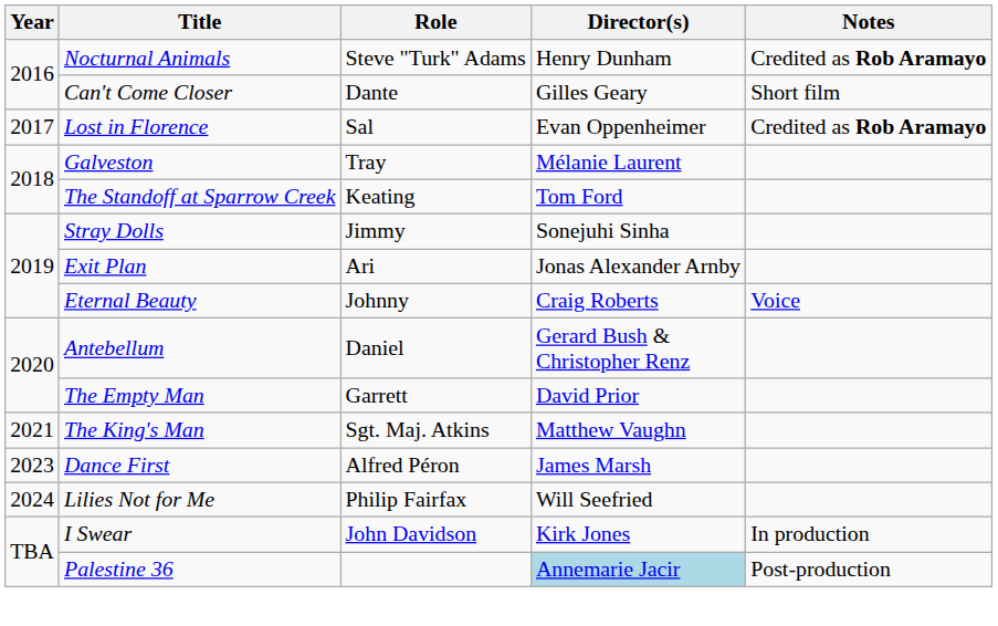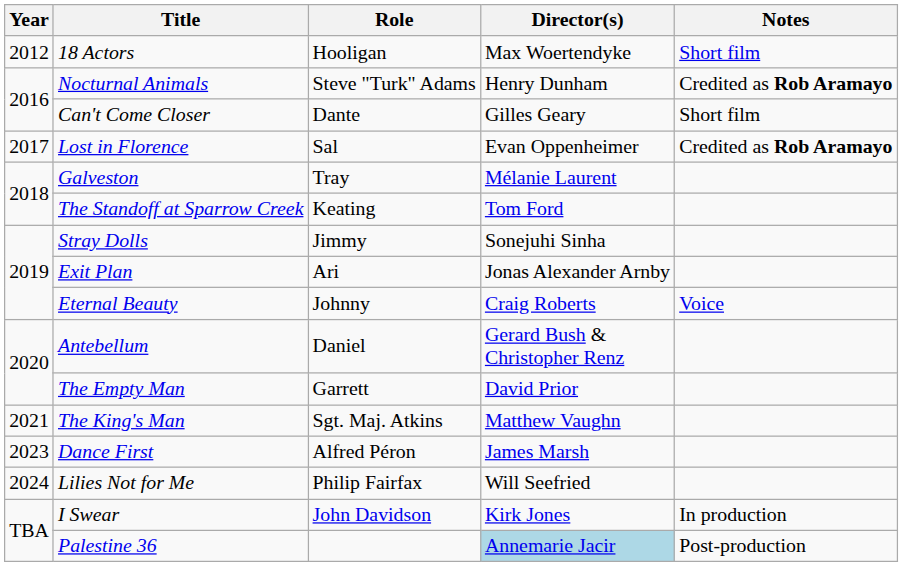 <table class="wikitable sortable">
 <tr>
 <th>Year</th>
 <th>Title</th>
 <th>Role</th>
 <th>Director(s)</th>
 <th>Notes</th>
+</tr>
+<tr>
+<td>2012</td>
+<td><em>18 Actors</em></td>
+<td>Hooligan</td>
+<td>Max Woertendyke</td>
+<td><a href='#'>Short film</a></td>
 </tr>
 <tr>
 <td rowspan=2>2016</td>
 <td><em><a href='#'>Nocturnal Animals</a></em></td>
 <td>Steve "Turk" Adams</td>
 <td>Henry Dunham</td>
 <td>Credited as <strong>Rob Aramayo</strong></td>
 </tr>
 <tr>
 <td><em>Can't Come Closer</em></td>
 <td>Dante</td>
 <td>Gilles Geary</td>
 <td>Short film</td>
 </tr>
 <tr>
 <td>2017</td>
 <td><em><a href='#'>Lost in Florence</a></em></td>
 <td>Sal</td>
 <td>Evan Oppenheimer</td>
 <td>Credited as <strong>Rob Aramayo</strong></td>
 </tr>
 <tr>
 <td rowspan=2>2018</td>
 <td><em><a href='#'>Galveston</a></em></td>
 <td>Tray</td>
 <td><a href='#'>Mélanie Laurent</a></td>
 <td></td>
 </tr>
 <tr>
 <td><em><a href='#'>The Standoff at Sparrow Creek</a></em></td>
 <td>Keating</td>
 <td><a href='#'>Tom Ford</a></td>
 <td></td>
 </tr>
 <tr>
 <td rowspan=3>2019</td>
 <td><em><a href='#'>Stray Dolls</a></em></td>
 <td>Jimmy</td>
 <td>Sonejuhi Sinha</td>
 <td></td>
 </tr>
 <tr>
 <td><em><a href='#'>Exit Plan</a></em></td>
 <td>Ari</td>
 <td>Jonas Alexander Arnby</td>
 <td></td>
 </tr>
 <tr>
 <td><em><a href='#'>Eternal Beauty</a></em></td>
 <td>Johnny</td>
 <td><a href='#'>Craig Roberts</a></td>
 <td><a href='#'>Voice</a></td>
 </tr>
 <tr>
 <td rowspan=2>2020</td>
 <td><em><a href='#'>Antebellum</a></em></td>
 <td>Daniel</td>
 <td><a href='#'>Gerard Bush</a> &<br><a href='#'>Christopher Renz</a></td>
 <td></td>
 </tr>
 <tr>
 <td><em><a href='#'>The Empty Man</a></em></td>
 <td>Garrett</td>
 <td><a href='#'>David Prior</a></td>
 <td></td>
 </tr>
 <tr>
 <td>2021</td>
 <td><em><a href='#'>The King's Man</a></em></td>
 <td>Sgt. Maj. Atkins</td>
 <td><a href='#'>Matthew Vaughn</a></td>
 <td></td>
 </tr>
 <tr>
 <td>2023</td>
 <td><em><a href='#'>Dance First</a></em></td>
 <td>Alfred Péron</td>
 <td><a href='#'>James Marsh</a></td>
 <td></td>
 </tr>
 <tr>
 <td>2024</td>
 <td><em>Lilies Not for Me</em></td>
 <td>Philip Fairfax</td>
 <td>Will Seefried</td>
 <td></td>
 </tr>
 <tr>
 <td rowspan=2>TBA</td>
 <td><em>I Swear</em></td>
 <td><a href='#'>John Davidson</a></td>
 <td><a href='#'>Kirk Jones</a></td>
 <td>In production</td>
 </tr>
 <tr>
 <td><em><a href='#'>Palestine 36</a></em></td>
 <td></td>
 <td style="background: lightblue;"><a href='#'>Annemarie Jacir</a></td>
 <td>Post-production</td>
 </tr>
 </table>
